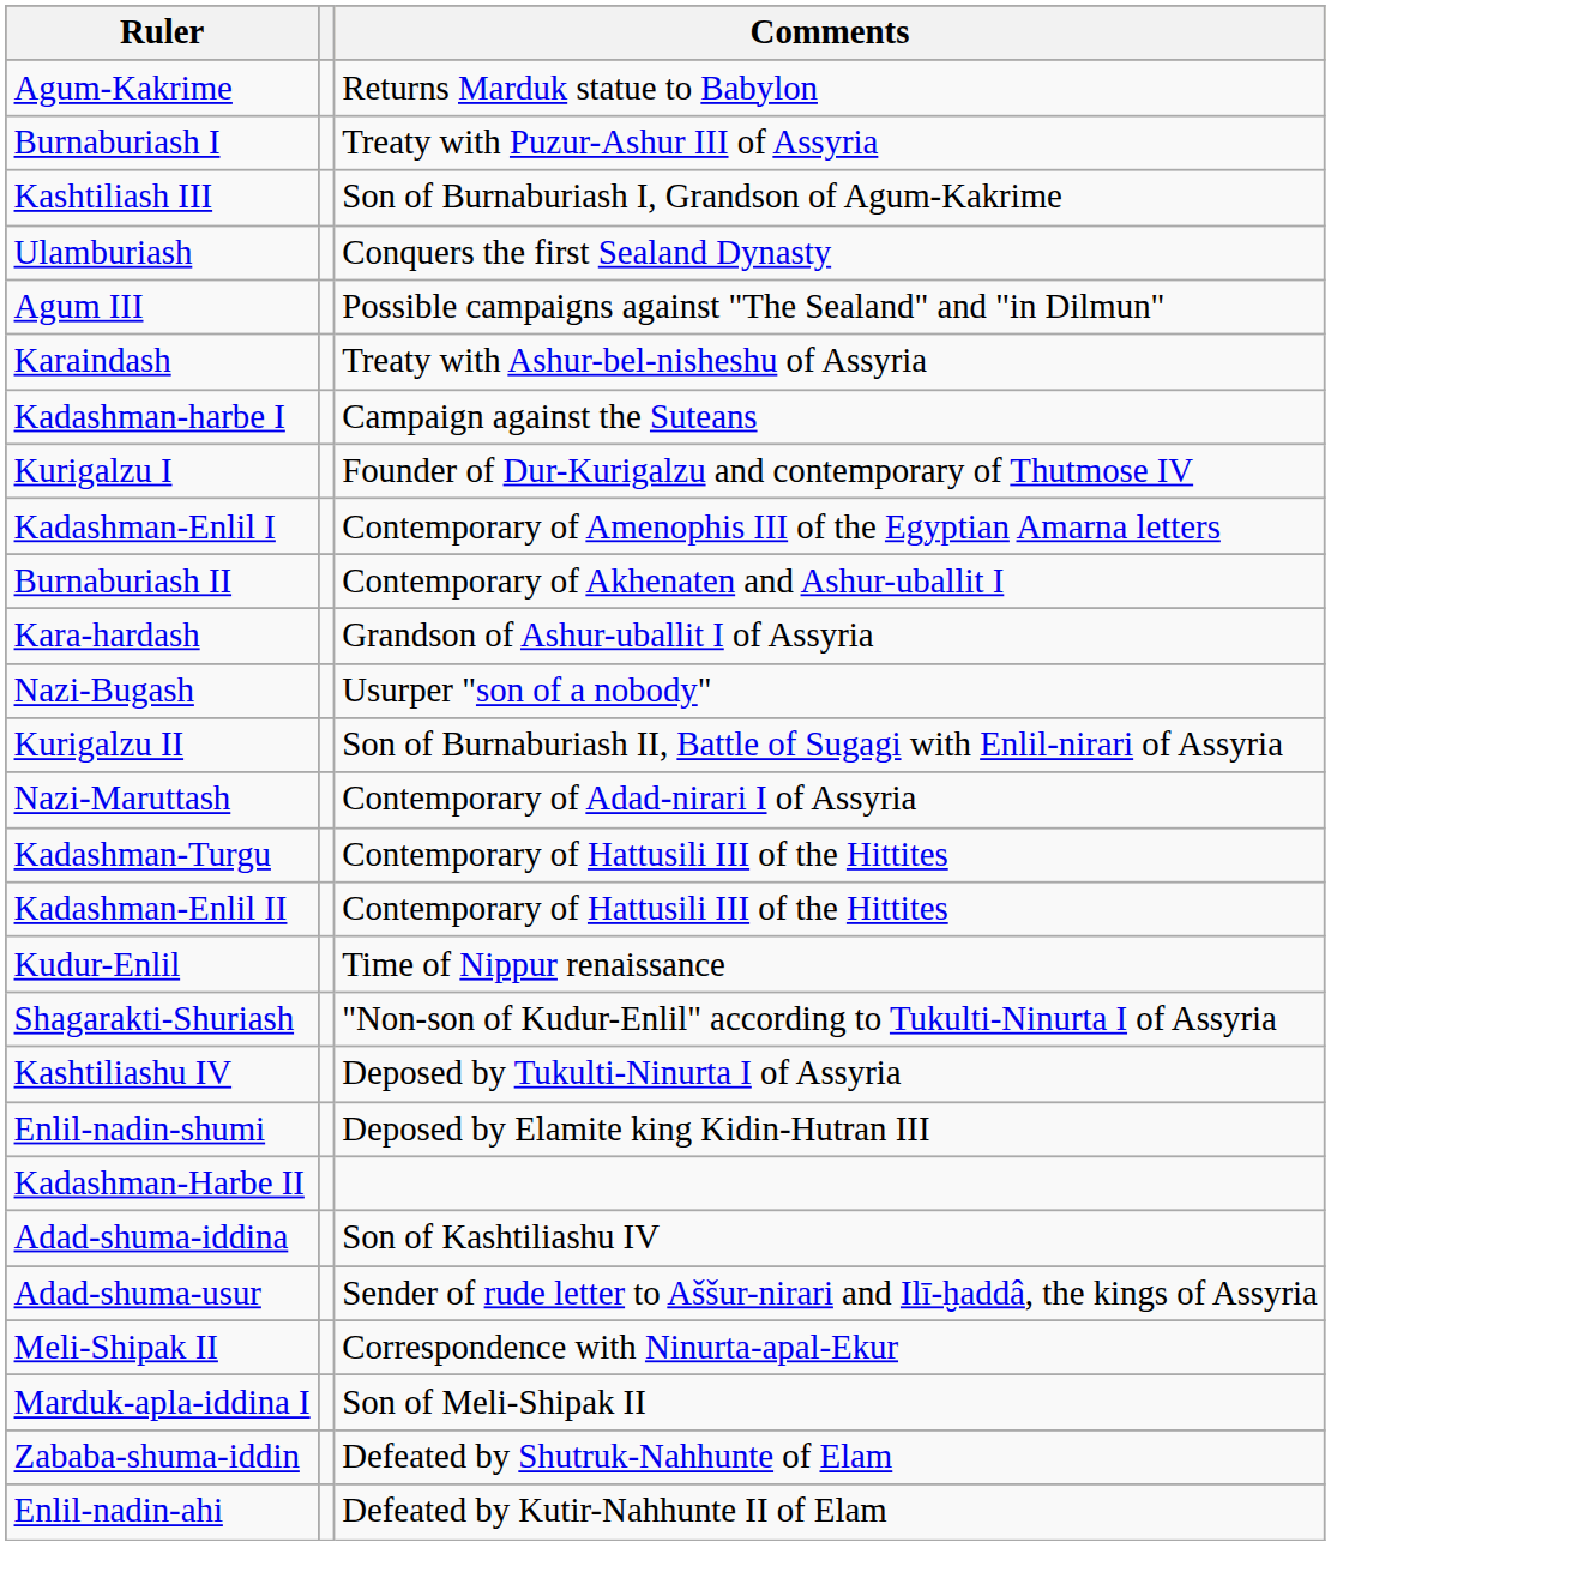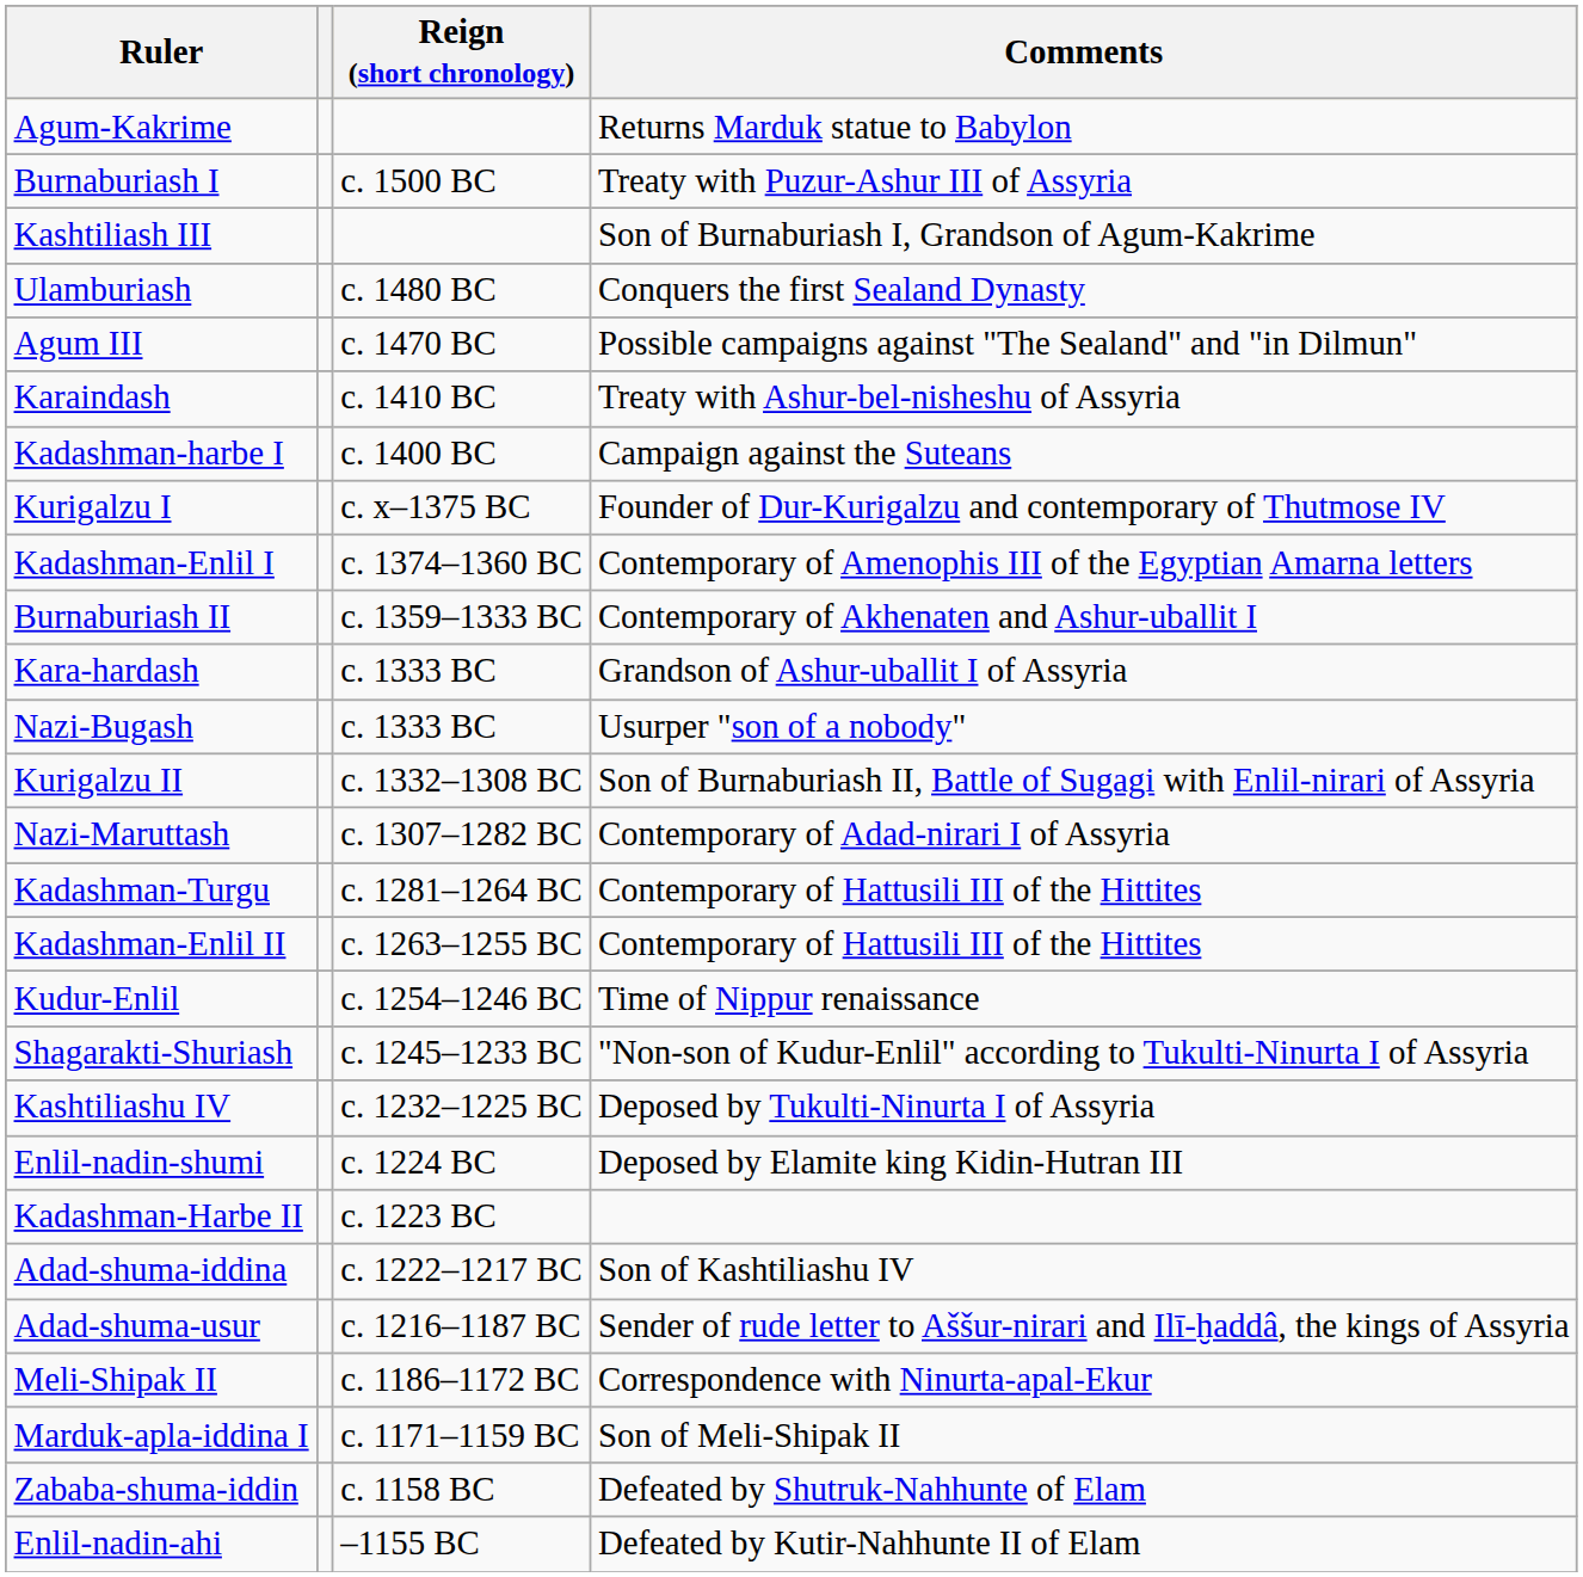 <table class="wikitable">
 <tr style="background-color:#f6e6ae;">
 <th>Ruler</th>
 <th></th>
+<th>Reign<br><small>(<a href='#'>short chronology</a>)</small></th>
 <th>Comments</th>
 </tr>
 <tr>
 <td><a href='#'>Agum-Kakrime</a></td>
+<td></td>
 <td></td>
 <td>Returns <a href='#'>Marduk</a> statue to <a href='#'>Babylon</a></td>
 </tr>
 <tr>
 <td><a href='#'>Burnaburiash I</a></td>
 <td></td>
+<td>c. 1500 BC</td>
 <td>Treaty with <a href='#'>Puzur-Ashur III</a> of <a href='#'>Assyria</a></td>
 </tr>
 <tr>
 <td><a href='#'>Kashtiliash III</a></td>
+<td></td>
 <td></td>
 <td>Son of Burnaburiash I, Grandson of Agum-Kakrime</td>
 </tr>
 <tr>
 <td><a href='#'>Ulamburiash</a></td>
 <td></td>
+<td>c. 1480 BC</td>
 <td>Conquers the first <a href='#'>Sealand Dynasty</a></td>
 </tr>
 <tr>
 <td><a href='#'>Agum III</a></td>
 <td></td>
+<td>c. 1470 BC</td>
 <td>Possible campaigns against "The Sealand" and "in Dilmun"</td>
 </tr>
 <tr>
 <td><a href='#'>Karaindash</a></td>
 <td></td>
+<td>c. 1410 BC</td>
 <td>Treaty with <a href='#'>Ashur-bel-nisheshu</a> of Assyria</td>
 </tr>
 <tr>
 <td><a href='#'>Kadashman-harbe I</a></td>
 <td></td>
+<td>c. 1400 BC</td>
 <td>Campaign against the <a href='#'>Suteans</a></td>
 </tr>
 <tr>
 <td><a href='#'>Kurigalzu I</a></td>
 <td></td>
+<td>c. x–1375 BC</td>
 <td>Founder of <a href='#'>Dur-Kurigalzu</a> and contemporary of <a href='#'>Thutmose IV</a></td>
 </tr>
 <tr>
 <td><a href='#'>Kadashman-Enlil I</a></td>
 <td></td>
+<td style="white-space:nowrap;">c. 1374–1360 BC</td>
 <td>Contemporary of <a href='#'>Amenophis III</a> of the <a href='#'>Egyptian</a> <a href='#'>Amarna letters</a></td>
 </tr>
 <tr>
 <td><a href='#'>Burnaburiash II</a></td>
 <td></td>
+<td>c. 1359–1333 BC</td>
 <td>Contemporary of <a href='#'>Akhenaten</a> and <a href='#'>Ashur-uballit I</a></td>
 </tr>
 <tr>
 <td><a href='#'>Kara-hardash</a></td>
 <td></td>
+<td>c. 1333 BC</td>
 <td>Grandson of <a href='#'>Ashur-uballit I</a> of Assyria</td>
 </tr>
 <tr>
 <td><a href='#'>Nazi-Bugash</a></td>
 <td></td>
+<td>c. 1333 BC</td>
 <td>Usurper "<a href='#'>son of a nobody</a>"</td>
 </tr>
 <tr>
 <td><a href='#'>Kurigalzu II</a></td>
 <td></td>
+<td>c. 1332–1308 BC</td>
 <td>Son of Burnaburiash II, <a href='#'>Battle of Sugagi</a> with <a href='#'>Enlil-nirari</a> of Assyria</td>
 </tr>
 <tr>
 <td><a href='#'>Nazi-Maruttash</a></td>
 <td></td>
+<td>c. 1307–1282 BC</td>
 <td>Contemporary of <a href='#'>Adad-nirari I</a> of Assyria</td>
 </tr>
 <tr>
 <td><a href='#'>Kadashman-Turgu</a></td>
 <td></td>
+<td>c. 1281–1264 BC</td>
 <td>Contemporary of <a href='#'>Hattusili III</a> of the <a href='#'>Hittites</a></td>
 </tr>
 <tr>
 <td><a href='#'>Kadashman-Enlil II</a></td>
 <td></td>
+<td>c. 1263–1255 BC</td>
 <td>Contemporary of <a href='#'>Hattusili III</a> of the <a href='#'>Hittites</a></td>
 </tr>
 <tr>
 <td><a href='#'>Kudur-Enlil</a></td>
 <td></td>
+<td>c. 1254–1246 BC</td>
 <td>Time of <a href='#'>Nippur</a> renaissance</td>
 </tr>
 <tr>
 <td><a href='#'>Shagarakti-Shuriash</a></td>
 <td></td>
+<td>c. 1245–1233 BC</td>
 <td>"Non-son of Kudur-Enlil" according to <a href='#'>Tukulti-Ninurta I</a> of Assyria</td>
 </tr>
 <tr>
 <td><a href='#'>Kashtiliashu IV</a></td>
 <td></td>
+<td>c. 1232–1225 BC</td>
 <td>Deposed by <a href='#'>Tukulti-Ninurta I</a> of Assyria</td>
 </tr>
 <tr>
 <td><a href='#'>Enlil-nadin-shumi</a></td>
 <td></td>
+<td>c. 1224 BC</td>
 <td>Deposed by Elamite king Kidin-Hutran III</td>
 </tr>
 <tr>
 <td><a href='#'>Kadashman-Harbe II</a></td>
 <td></td>
+<td>c. 1223 BC</td>
 <td></td>
 </tr>
 <tr>
 <td><a href='#'>Adad-shuma-iddina</a></td>
 <td></td>
+<td>c. 1222–1217 BC</td>
 <td>Son of Kashtiliashu IV</td>
 </tr>
 <tr>
 <td><a href='#'>Adad-shuma-usur</a></td>
 <td></td>
+<td>c. 1216–1187 BC</td>
 <td>Sender of <a href='#'>rude letter</a> to <a href='#'>Aššur-nirari</a> and <a href='#'>Ilī-ḫaddâ</a>, the kings of Assyria</td>
 </tr>
 <tr>
 <td><a href='#'>Meli-Shipak II</a></td>
 <td></td>
+<td>c. 1186–1172 BC</td>
 <td>Correspondence with <a href='#'>Ninurta-apal-Ekur</a></td>
 </tr>
 <tr>
 <td><a href='#'>Marduk-apla-iddina I</a></td>
 <td></td>
+<td>c. 1171–1159 BC</td>
 <td>Son of Meli-Shipak II</td>
 </tr>
 <tr>
 <td><a href='#'>Zababa-shuma-iddin</a></td>
 <td></td>
+<td>c. 1158 BC</td>
 <td>Defeated by <a href='#'>Shutruk-Nahhunte</a> of <a href='#'>Elam</a></td>
 </tr>
 <tr>
 <td><a href='#'>Enlil-nadin-ahi</a></td>
 <td></td>
+<td>–1155 BC</td>
 <td>Defeated by Kutir-Nahhunte II of Elam</td>
 </tr>
 </table>
